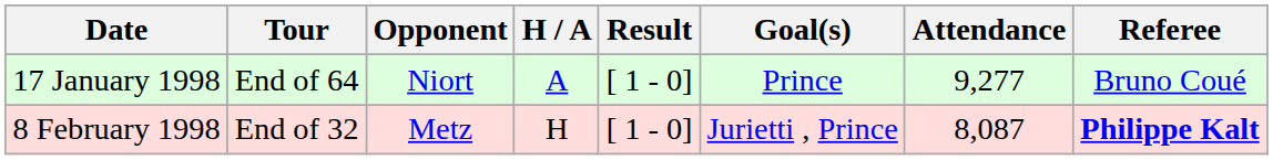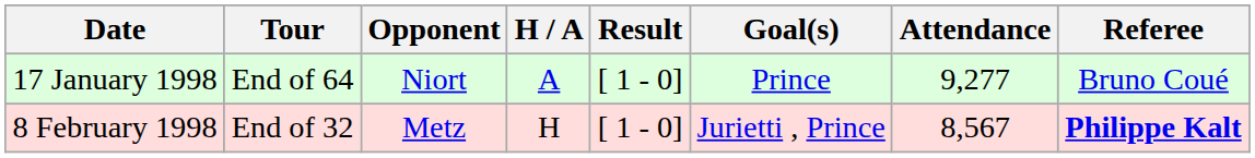 <table class="wikitable" style="text-align:center">
 <tr>
 <th class="wikitable">Date</th>
 <th>Tour</th>
 <th>Opponent</th>
 <th>H / A</th>
 <th>Result</th>
 <th>Goal(s)</th>
 <th>Attendance</th>
 <th>Referee</th>
 </tr>
 <tr style="background:#dfd;">
 <td>17 January 1998</td>
 <td>End of 64</td>
 <td><a href='#'>Niort</a></td>
 <td><a href='#'>A</a></td>
 <td>[ 1 - 0]</td>
 <td><a href='#'>Prince</a> </td>
 <td>9,277</td>
 <td><a href='#'>Bruno Coué</a></td>
 </tr>
 <tr style="background:#fdd;">
 <td>8 February 1998</td>
 <td>End of 32</td>
 <td><a href='#'>Metz</a></td>
 <td>H</td>
 <td>[ 1 - 0]</td>
 <td><a href='#'>Jurietti</a> , <a href='#'>Prince</a> </td>
-<td>8,087</td>
+<td>8,567</td>
 <td><strong><a href='#'>Philippe Kalt</a></strong></td>
 </tr>
 </table>
